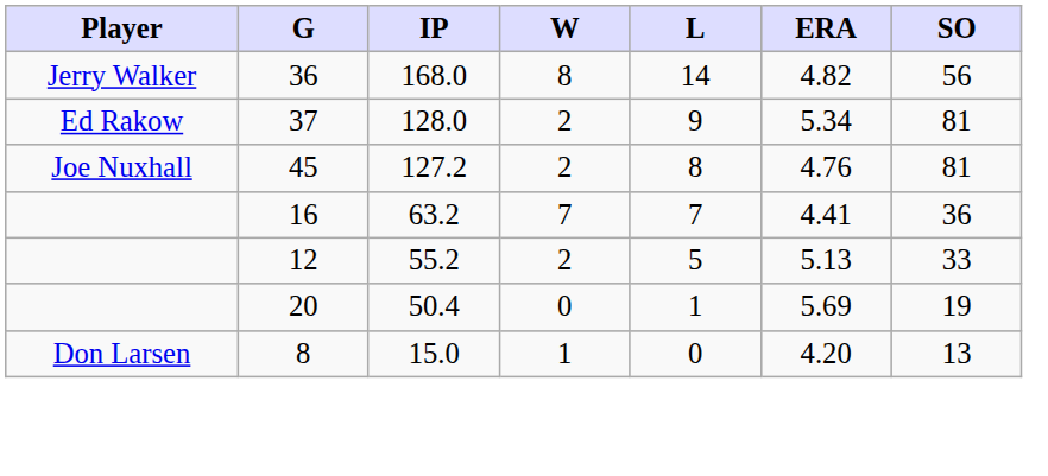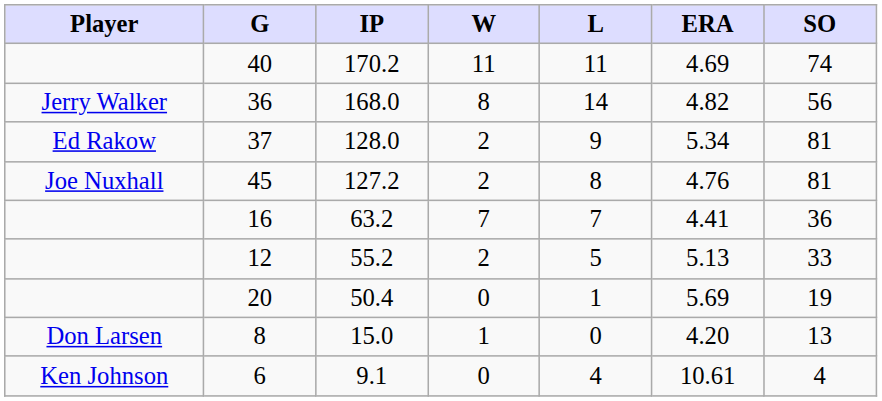 <table class="wikitable sortable">
 <tr>
 <th style="background:#ddf; width:16%;">Player</th>
 <th style="background:#ddf; width:9%;">G</th>
 <th style="background:#ddf; width:9%;">IP</th>
 <th style="background:#ddf; width:9%;">W</th>
 <th style="background:#ddf; width:9%;">L</th>
 <th style="background:#ddf; width:9%;">ERA</th>
 <th style="background:#ddf; width:9%;">SO</th>
+</tr>
+<tr style="text-align:center;">
+<td></td>
+<td>40</td>
+<td>170.2</td>
+<td>11</td>
+<td>11</td>
+<td>4.69</td>
+<td>74</td>
 </tr>
 <tr style="text-align:center;">
 <td><a href='#'>Jerry Walker</a></td>
 <td>36</td>
 <td>168.0</td>
 <td>8</td>
 <td>14</td>
 <td>4.82</td>
 <td>56</td>
 </tr>
 <tr align="center">
 <td><a href='#'>Ed Rakow</a></td>
 <td>37</td>
 <td>128.0</td>
 <td>2</td>
 <td>9</td>
 <td>5.34</td>
 <td>81</td>
 </tr>
 <tr align="center">
 <td><a href='#'>Joe Nuxhall</a></td>
 <td>45</td>
 <td>127.2</td>
 <td>2</td>
 <td>8</td>
 <td>4.76</td>
 <td>81</td>
 </tr>
 <tr align="center">
 <td></td>
 <td>16</td>
 <td>63.2</td>
 <td>7</td>
 <td>7</td>
 <td>4.41</td>
 <td>36</td>
 </tr>
 <tr style="text-align:center;">
 <td></td>
 <td>12</td>
 <td>55.2</td>
 <td>2</td>
 <td>5</td>
 <td>5.13</td>
 <td>33</td>
 </tr>
 <tr style="text-align:center;">
 <td></td>
 <td>20</td>
 <td>50.4</td>
 <td>0</td>
 <td>1</td>
 <td>5.69</td>
 <td>19</td>
 </tr>
 <tr align="center">
 <td><a href='#'>Don Larsen</a></td>
 <td>8</td>
 <td>15.0</td>
 <td>1</td>
 <td>0</td>
 <td>4.20</td>
 <td>13</td>
 </tr>
+<tr align="center">
+<td><a href='#'>Ken Johnson</a></td>
+<td>6</td>
+<td>9.1</td>
+<td>0</td>
+<td>4</td>
+<td>10.61</td>
+<td>4</td>
+</tr>
 </table>
